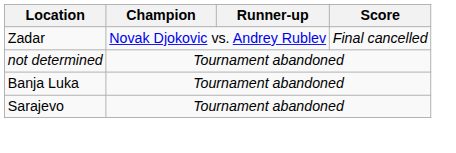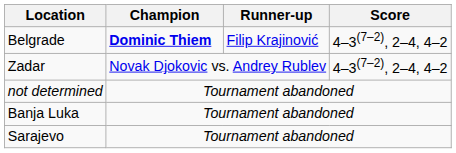 <table class="wikitable">
 <tr>
 <th>Location</th>
 <th>Champion</th>
 <th>Runner-up</th>
 <th>Score</th>
 </tr>
 <tr>
+<td> Belgrade</td>
+<td> <strong><a href='#'>Dominic Thiem</a></strong></td>
+<td> <a href='#'>Filip Krajinović</a></td>
+<td>4–3<sup>(7–2)</sup>, 2–4, 4–2</td>
+</tr>
+<tr>
 <td> Zadar</td>
 <td colspan=2> <a href='#'>Novak Djokovic</a> vs.  <a href='#'>Andrey Rublev</a></td>
-<td><em>Final cancelled</em></td>
+<td>4–3<sup>(7–2)</sup>, 2–4, 4–2</td>
 </tr>
 <tr>
 <td> <em>not determined</em></td>
 <td colspan=3 align=center><em>Tournament abandoned</em></td>
 </tr>
 <tr>
 <td> Banja Luka</td>
 <td colspan=3 align=center><em>Tournament abandoned</em></td>
 </tr>
 <tr>
 <td> Sarajevo</td>
 <td colspan=3 align=center><em>Tournament abandoned</em></td>
 </tr>
 </table>
